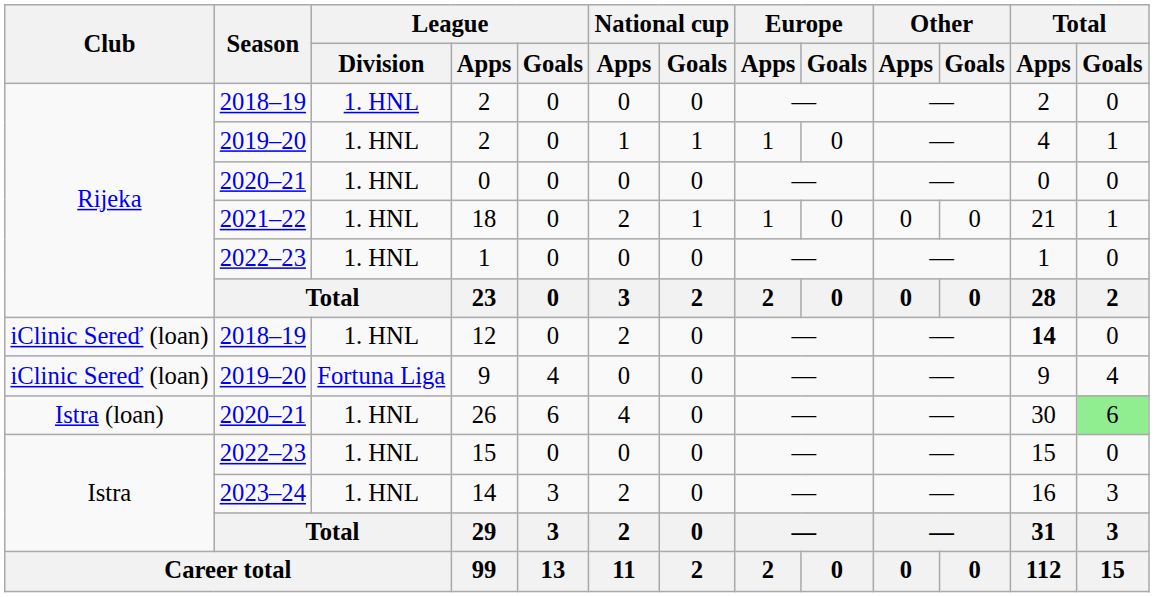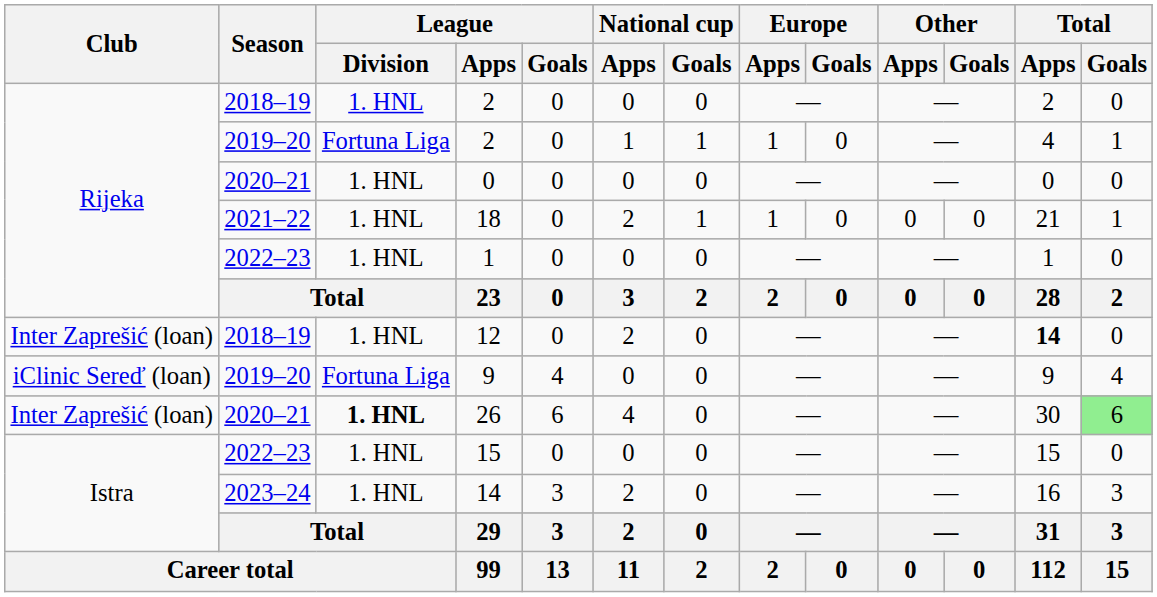 <table class="wikitable" style="text-align:center">
 <tr>
 <th rowspan="2">Club</th>
 <th rowspan="2">Season</th>
 <th colspan="3">League</th>
 <th colspan="2">National cup</th>
 <th colspan="2">Europe</th>
 <th colspan="2">Other</th>
 <th colspan="2">Total</th>
 </tr>
 <tr>
 <th>Division</th>
 <th>Apps</th>
 <th>Goals</th>
 <th>Apps</th>
 <th>Goals</th>
 <th>Apps</th>
 <th>Goals</th>
 <th>Apps</th>
 <th>Goals</th>
 <th>Apps</th>
 <th>Goals</th>
 </tr>
 <tr>
 <td rowspan="6"><a href='#'>Rijeka</a></td>
 <td><a href='#'>2018–19</a></td>
 <td><a href='#'>1. HNL</a></td>
 <td>2</td>
 <td>0</td>
 <td>0</td>
 <td>0</td>
 <td colspan="2">—</td>
 <td colspan="2">—</td>
 <td>2</td>
 <td>0</td>
 </tr>
 <tr>
 <td><a href='#'>2019–20</a></td>
-<td>1. HNL</td>
+<td><a href='#'>Fortuna Liga</a></td>
 <td>2</td>
 <td>0</td>
 <td>1</td>
 <td>1</td>
 <td>1</td>
 <td>0</td>
 <td colspan="2">—</td>
 <td>4</td>
 <td>1</td>
 </tr>
 <tr>
 <td><a href='#'>2020–21</a></td>
 <td>1. HNL</td>
 <td>0</td>
 <td>0</td>
 <td>0</td>
 <td>0</td>
 <td colspan="2">—</td>
 <td colspan="2">—</td>
 <td>0</td>
 <td>0</td>
 </tr>
 <tr>
 <td><a href='#'>2021–22</a></td>
 <td>1. HNL</td>
 <td>18</td>
 <td>0</td>
 <td>2</td>
 <td>1</td>
 <td>1</td>
 <td>0</td>
 <td>0</td>
 <td>0</td>
 <td>21</td>
 <td>1</td>
 </tr>
 <tr>
 <td><a href='#'>2022–23</a></td>
 <td>1. HNL</td>
 <td>1</td>
 <td>0</td>
 <td>0</td>
 <td>0</td>
 <td colspan="2">—</td>
 <td colspan="2">—</td>
 <td>1</td>
 <td>0</td>
 </tr>
 <tr>
 <th colspan="2">Total</th>
 <th>23</th>
 <th>0</th>
 <th>3</th>
 <th>2</th>
 <th>2</th>
 <th>0</th>
 <th>0</th>
 <th>0</th>
 <th>28</th>
 <th>2</th>
 </tr>
 <tr>
-<td><a href='#'>iClinic Sereď</a> (loan)</td>
+<td><a href='#'>Inter Zaprešić</a> (loan)</td>
 <td><a href='#'>2018–19</a></td>
 <td>1. HNL</td>
 <td>12</td>
 <td>0</td>
 <td>2</td>
 <td>0</td>
 <td colspan="2">—</td>
 <td colspan="2">—</td>
 <td><strong>14</strong></td>
 <td>0</td>
 </tr>
 <tr>
 <td><a href='#'>iClinic Sereď</a> (loan)</td>
 <td><a href='#'>2019–20</a></td>
 <td><a href='#'>Fortuna Liga</a></td>
 <td>9</td>
 <td>4</td>
 <td>0</td>
 <td>0</td>
 <td colspan="2">—</td>
 <td colspan="2">—</td>
 <td>9</td>
 <td>4</td>
 </tr>
 <tr>
-<td><a href='#'>Istra</a> (loan)</td>
+<td><a href='#'>Inter Zaprešić</a> (loan)</td>
 <td><a href='#'>2020–21</a></td>
-<td>1. HNL</td>
+<td><strong>1. HNL</strong></td>
 <td>26</td>
 <td>6</td>
 <td>4</td>
 <td>0</td>
 <td colspan="2">—</td>
 <td colspan="2">—</td>
 <td>30</td>
 <td style="background: lightgreen;">6</td>
 </tr>
 <tr>
 <td rowspan="3">Istra</td>
 <td><a href='#'>2022–23</a></td>
 <td>1. HNL</td>
 <td>15</td>
 <td>0</td>
 <td>0</td>
 <td>0</td>
 <td colspan="2">—</td>
 <td colspan="2">—</td>
 <td>15</td>
 <td>0</td>
 </tr>
 <tr>
 <td><a href='#'>2023–24</a></td>
 <td>1. HNL</td>
 <td>14</td>
 <td>3</td>
 <td>2</td>
 <td>0</td>
 <td colspan="2">—</td>
 <td colspan="2">—</td>
 <td>16</td>
 <td>3</td>
 </tr>
 <tr>
 <th colspan="2">Total</th>
 <th>29</th>
 <th>3</th>
 <th>2</th>
 <th>0</th>
 <th colspan="2">—</th>
 <th colspan="2">—</th>
 <th>31</th>
 <th>3</th>
 </tr>
 <tr>
 <th colspan="3">Career total</th>
 <th>99</th>
 <th>13</th>
 <th>11</th>
 <th>2</th>
 <th>2</th>
 <th>0</th>
 <th>0</th>
 <th>0</th>
 <th>112</th>
 <th>15</th>
 </tr>
 </table>
